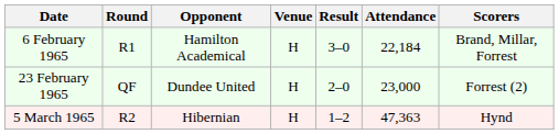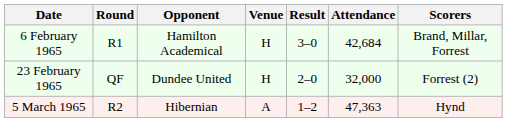 <table class="wikitable sortable" style="font-size:100%; text-align:center">
 <tr>
 <th>Date</th>
 <th>Round</th>
 <th>Opponent</th>
 <th>Venue</th>
 <th>Result</th>
 <th>Attendance</th>
 <th>Scorers</th>
 </tr>
 <tr bgcolor = "#EEFFEE">
 <td>6 February 1965</td>
 <td>R1</td>
 <td>Hamilton Academical</td>
 <td>H</td>
 <td>3–0</td>
-<td>22,184</td>
+<td>42,684</td>
 <td>Brand, Millar, Forrest</td>
 </tr>
 <tr bgcolor = "#EEFFEE">
 <td>23 February 1965</td>
 <td>QF</td>
 <td>Dundee United</td>
 <td>H</td>
 <td>2–0</td>
-<td>23,000</td>
+<td>32,000</td>
 <td>Forrest (2)</td>
 </tr>
 <tr bgcolor = "#FFEEEE">
 <td>5 March 1965</td>
 <td>R2</td>
 <td>Hibernian</td>
-<td>H</td>
+<td>A</td>
 <td>1–2</td>
 <td>47,363</td>
 <td>Hynd</td>
 </tr>
 </table>
